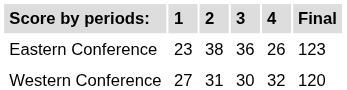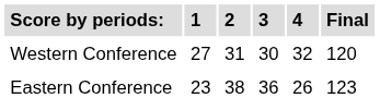 <table cellpadding=5>
 <tr bgcolor="#dddddd">
 <td><strong>Score by periods:</strong></td>
 <td><strong>1</strong></td>
 <td><strong>2</strong></td>
 <td><strong>3</strong></td>
 <td><strong>4</strong></td>
 <td><strong>Final</strong></td>
 </tr>
 <tr>
+<td>Western Conference</td>
+<td>27</td>
+<td>31</td>
+<td>30</td>
+<td>32</td>
+<td>120</td>
+</tr>
+<tr>
 <td>Eastern Conference</td>
 <td>23</td>
 <td>38</td>
 <td>36</td>
 <td>26</td>
 <td>123</td>
 </tr>
 <tr>
-<td>Western Conference</td>
-<td>27</td>
-<td>31</td>
-<td>30</td>
-<td>32</td>
-<td>120</td>
-</tr>
-<tr>
 </tr>
 </table>
